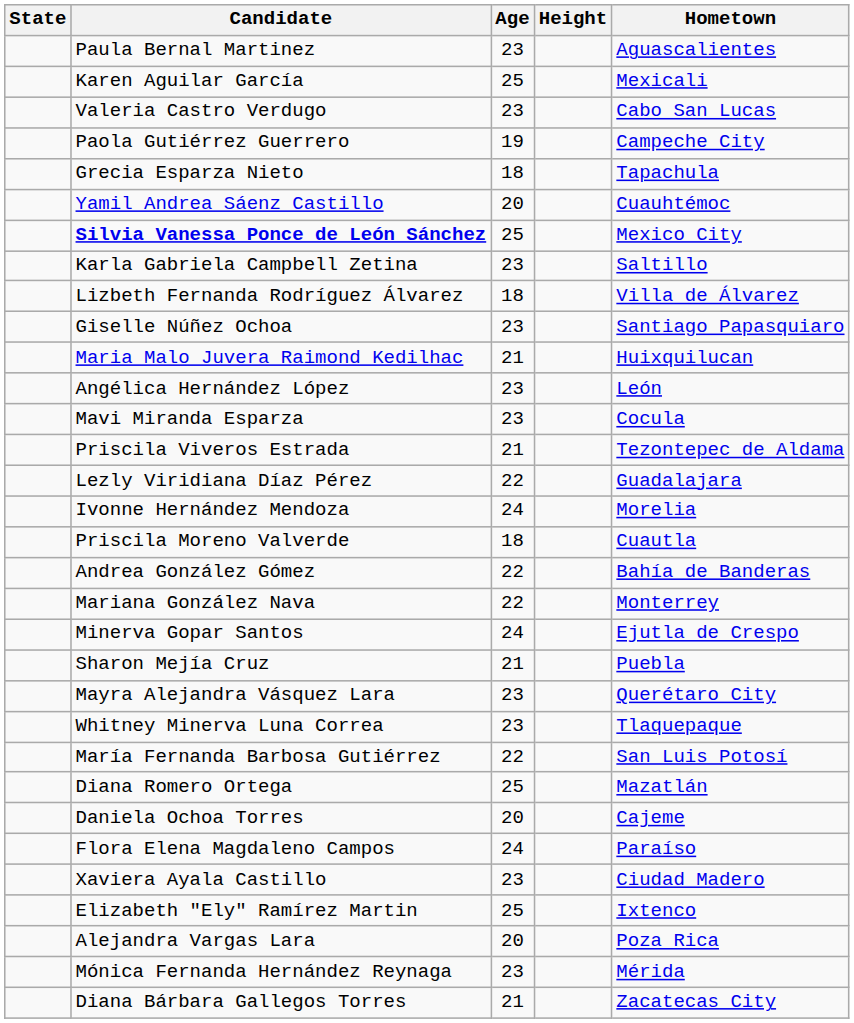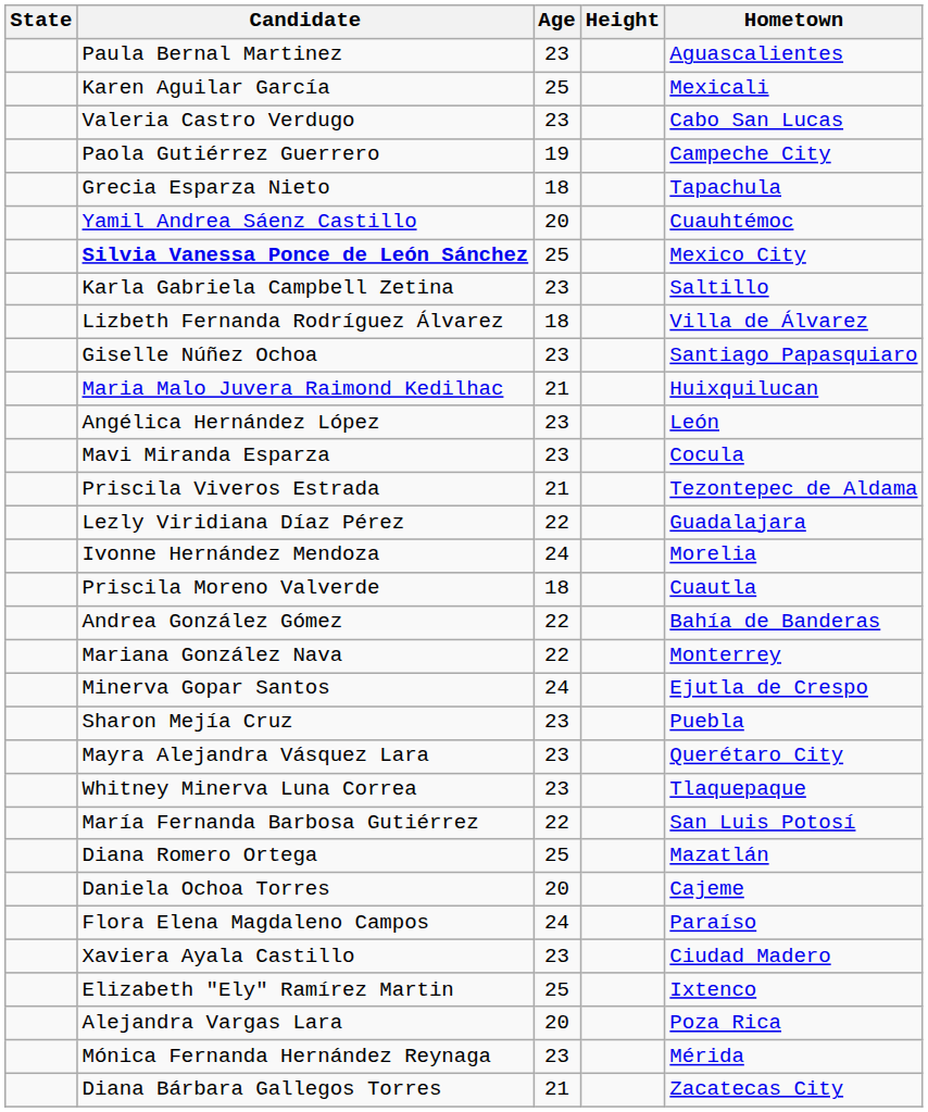 <table class="wikitable sortable" style="font-size: 95%;">
 <tr>
 <th>State</th>
 <th>Candidate</th>
 <th>Age</th>
 <th>Height</th>
 <th>Hometown</th>
 </tr>
 <tr>
 <td><strong></strong></td>
 <td>Paula Bernal Martinez</td>
 <td align="center">23</td>
 <td align="center"></td>
 <td><a href='#'>Aguascalientes</a></td>
 </tr>
 <tr>
 <td><strong></strong></td>
 <td>Karen Aguilar García</td>
 <td align="center">25</td>
 <td align="center"></td>
 <td><a href='#'>Mexicali</a></td>
 </tr>
 <tr>
 <td><strong></strong></td>
 <td>Valeria Castro Verdugo</td>
 <td align="center">23</td>
 <td align="center"></td>
 <td><a href='#'>Cabo San Lucas</a></td>
 </tr>
 <tr>
 <td><strong></strong></td>
 <td>Paola Gutiérrez Guerrero</td>
 <td align="center">19</td>
 <td align="center"></td>
 <td><a href='#'>Campeche City</a></td>
 </tr>
 <tr>
 <td><strong></strong></td>
 <td>Grecia Esparza Nieto</td>
 <td align="center">18</td>
 <td align="center"></td>
 <td><a href='#'>Tapachula</a></td>
 </tr>
 <tr>
 <td><strong></strong></td>
 <td><a href='#'>Yamil Andrea Sáenz Castillo</a></td>
 <td align=" center">20</td>
 <td align=" center"></td>
 <td><a href='#'>Cuauhtémoc</a></td>
 </tr>
 <tr>
 <td><strong></strong></td>
 <td><strong><a href='#'>Silvia Vanessa Ponce de León Sánchez</a></strong></td>
 <td align="center">25</td>
 <td align="center"></td>
 <td><a href='#'>Mexico City</a></td>
 </tr>
 <tr>
 <td><strong></strong></td>
 <td>Karla Gabriela Campbell Zetina</td>
 <td align="center">23</td>
 <td align="center"></td>
 <td><a href='#'>Saltillo</a></td>
 </tr>
 <tr>
 <td><strong></strong></td>
 <td>Lizbeth Fernanda Rodríguez Álvarez</td>
 <td align="center">18</td>
 <td align="center"></td>
 <td><a href='#'>Villa de Álvarez</a></td>
 </tr>
 <tr>
 <td><strong></strong></td>
 <td>Giselle Núñez Ochoa</td>
 <td align="center">23</td>
 <td align="center"></td>
 <td><a href='#'>Santiago Papasquiaro</a></td>
 </tr>
 <tr>
 <td><strong></strong></td>
 <td><a href='#'>Maria Malo Juvera Raimond Kedilhac</a></td>
 <td align="center">21</td>
 <td align="center"></td>
 <td><a href='#'>Huixquilucan</a></td>
 </tr>
 <tr>
 <td><strong></strong></td>
 <td>Angélica Hernández López</td>
 <td align="center">23</td>
 <td align="center"></td>
 <td><a href='#'>León</a></td>
 </tr>
 <tr>
 <td><strong></strong></td>
 <td>Mavi Miranda Esparza</td>
 <td align="center">23</td>
 <td align="center"></td>
 <td><a href='#'>Cocula</a></td>
 </tr>
 <tr>
 <td><strong></strong></td>
 <td>Priscila Viveros Estrada</td>
 <td align="center">21</td>
 <td align="center"></td>
 <td><a href='#'>Tezontepec de Aldama</a></td>
 </tr>
 <tr>
 <td><strong></strong></td>
 <td>Lezly Viridiana Díaz Pérez</td>
 <td align=" center">22</td>
 <td align=" center"></td>
 <td><a href='#'>Guadalajara</a></td>
 </tr>
 <tr>
 <td><strong></strong></td>
 <td>Ivonne Hernández Mendoza</td>
 <td align="center">24</td>
 <td align="center"></td>
 <td><a href='#'>Morelia</a></td>
 </tr>
 <tr>
 <td><strong></strong></td>
 <td>Priscila Moreno Valverde</td>
 <td align="center">18</td>
 <td align="center"></td>
 <td><a href='#'>Cuautla</a></td>
 </tr>
 <tr>
 <td><strong></strong></td>
 <td>Andrea González Gómez</td>
 <td align="center">22</td>
 <td align="center"></td>
 <td><a href='#'>Bahía de Banderas</a></td>
 </tr>
 <tr>
 <td><strong></strong></td>
 <td>Mariana González Nava</td>
 <td align="center">22</td>
 <td align="center"></td>
 <td><a href='#'>Monterrey</a></td>
 </tr>
 <tr>
 <td><strong></strong></td>
 <td>Minerva Gopar Santos</td>
 <td align="center">24</td>
 <td align="center"></td>
 <td><a href='#'>Ejutla de Crespo</a></td>
 </tr>
 <tr>
 <td><strong></strong></td>
 <td>Sharon Mejía Cruz</td>
-<td align="center">21</td>
+<td align="center">23</td>
 <td align="center"></td>
 <td><a href='#'>Puebla</a></td>
 </tr>
 <tr>
 <td><strong></strong></td>
 <td>Mayra Alejandra Vásquez Lara</td>
 <td align="center">23</td>
 <td align="center"></td>
 <td><a href='#'>Querétaro City</a></td>
 </tr>
 <tr>
 <td><strong></strong></td>
 <td>Whitney Minerva Luna Correa</td>
 <td align="center">23</td>
 <td align="center"></td>
 <td><a href='#'>Tlaquepaque</a></td>
 </tr>
 <tr>
 <td><strong></strong></td>
 <td>María Fernanda Barbosa Gutiérrez</td>
 <td align="center">22</td>
 <td align="center"></td>
 <td><a href='#'>San Luis Potosí</a></td>
 </tr>
 <tr>
 <td><strong></strong></td>
 <td>Diana Romero Ortega</td>
 <td align="center">25</td>
 <td align="center"></td>
 <td><a href='#'>Mazatlán</a></td>
 </tr>
 <tr>
 <td><strong></strong></td>
 <td>Daniela Ochoa Torres</td>
 <td align="center">20</td>
 <td align="center"></td>
 <td><a href='#'>Cajeme</a></td>
 </tr>
 <tr>
 <td><strong></strong></td>
 <td>Flora Elena Magdaleno Campos</td>
 <td align="center">24</td>
 <td align="center"></td>
 <td><a href='#'>Paraíso</a></td>
 </tr>
 <tr>
 <td><strong></strong></td>
 <td>Xaviera Ayala Castillo</td>
 <td align="center">23</td>
 <td align="center"></td>
 <td><a href='#'>Ciudad Madero</a></td>
 </tr>
 <tr>
 <td><strong></strong></td>
 <td>Elizabeth "Ely" Ramírez Martin</td>
 <td align="center">25</td>
 <td align="center"></td>
 <td><a href='#'>Ixtenco</a></td>
 </tr>
 <tr>
 <td><strong></strong></td>
 <td>Alejandra Vargas Lara</td>
 <td align="center">20</td>
 <td align=" center"></td>
 <td><a href='#'>Poza Rica</a></td>
 </tr>
 <tr>
 <td><strong></strong></td>
 <td>Mónica Fernanda Hernández Reynaga</td>
 <td align="center">23</td>
 <td align="center"></td>
 <td><a href='#'>Mérida</a></td>
 </tr>
 <tr>
 <td><strong></strong></td>
 <td>Diana Bárbara Gallegos Torres</td>
 <td align="center">21</td>
 <td align="center"></td>
 <td><a href='#'>Zacatecas City</a></td>
 </tr>
 </table>
